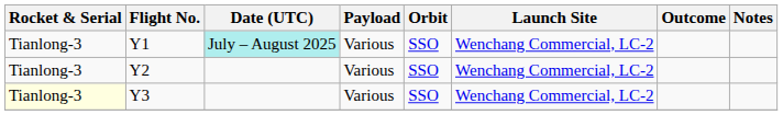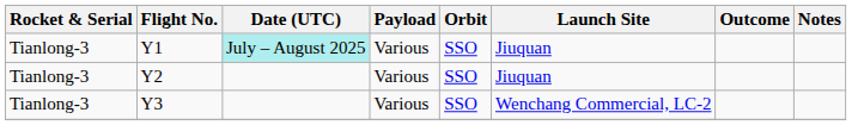 <table class="wikitable">
 <tr>
 <th>Rocket & Serial</th>
 <th>Flight No.</th>
 <th>Date (UTC)</th>
 <th>Payload</th>
 <th>Orbit</th>
 <th>Launch Site</th>
 <th>Outcome</th>
 <th>Notes</th>
 </tr>
 <tr>
 <td>Tianlong-3</td>
 <td>Y1</td>
 <td style="background: paleturquoise;">July – August 2025</td>
 <td>Various</td>
 <td><a href='#'>SSO</a></td>
-<td><a href='#'>Wenchang Commercial, LC-2</a></td>
+<td><a href='#'>Jiuquan</a></td>
 <td></td>
 <td></td>
 </tr>
 <tr>
 <td>Tianlong-3</td>
 <td>Y2</td>
 <td></td>
 <td>Various</td>
 <td><a href='#'>SSO</a></td>
-<td><a href='#'>Wenchang Commercial, LC-2</a></td>
+<td><a href='#'>Jiuquan</a></td>
 <td></td>
 <td></td>
 </tr>
 <tr>
-<td style="background: lightyellow;">Tianlong-3</td>
+<td>Tianlong-3</td>
 <td>Y3</td>
 <td></td>
 <td>Various</td>
 <td><a href='#'>SSO</a></td>
 <td><a href='#'>Wenchang Commercial, LC-2</a></td>
 <td></td>
 <td></td>
 </tr>
 <tr>
 </tr>
 </table>
